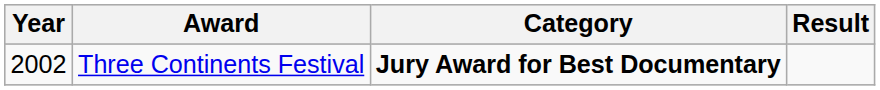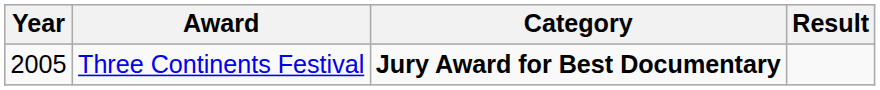 <table class="wikitable">
 <tr>
 <th>Year</th>
 <th>Award</th>
 <th>Category</th>
 <th>Result</th>
 </tr>
 <tr>
-<td>2002</td>
+<td>2005</td>
 <td><a href='#'>Three Continents Festival</a></td>
 <td><strong>Jury Award for Best Documentary</strong></td>
 <td></td>
 </tr>
 </table>
